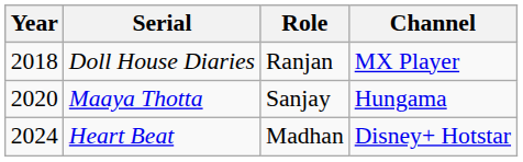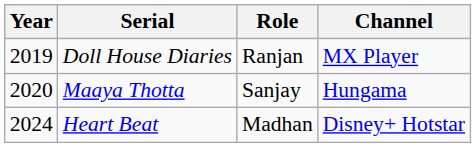 <table class="wikitable sortable">
 <tr style="background:#ccc; text-align:center;">
 <th>Year</th>
 <th>Serial</th>
 <th>Role</th>
 <th>Channel</th>
 </tr>
 <tr>
-<td>2018</td>
+<td>2019</td>
 <td><em>Doll House Diaries</em></td>
 <td>Ranjan</td>
 <td><a href='#'>MX Player</a></td>
 </tr>
 <tr>
 <td>2020</td>
 <td><em><a href='#'>Maaya Thotta</a></em></td>
 <td>Sanjay</td>
 <td><a href='#'>Hungama</a></td>
 </tr>
 <tr>
 <td>2024</td>
 <td><em><a href='#'>Heart Beat</a></em></td>
 <td>Madhan</td>
 <td><a href='#'>Disney+ Hotstar</a></td>
 </tr>
 </table>
